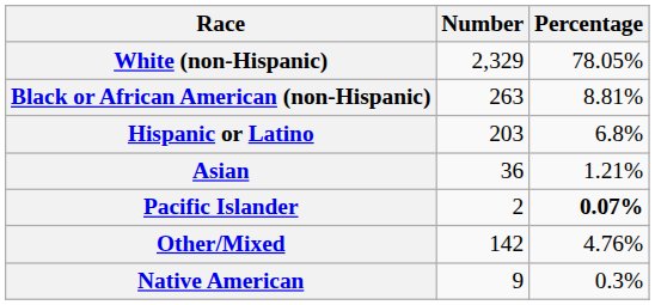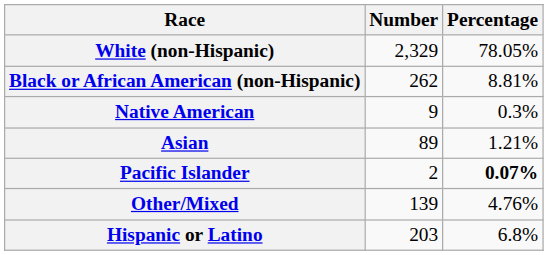 <table class="wikitable" style="text-align:right">
 <tr>
 <th scope="col">Race</th>
 <th scope="col">Number</th>
 <th scope="col">Percentage</th>
 </tr>
 <tr>
 <th scope="row"><a href='#'>White</a> (non-Hispanic)</th>
 <td>2,329</td>
 <td>78.05%</td>
 </tr>
 <tr>
 <th scope="row"><a href='#'>Black or African American</a> (non-Hispanic)</th>
-<td>263</td>
+<td>262</td>
 <td>8.81%</td>
 </tr>
 <tr>
-<th scope="row"><a href='#'>Hispanic</a> or <a href='#'>Latino</a></th>
-<td>203</td>
-<td>6.8%</td>
+<th scope="row"><a href='#'>Native American</a></th>
+<td>9</td>
+<td>0.3%</td>
 </tr>
 <tr>
 <th scope="row"><a href='#'>Asian</a></th>
-<td>36</td>
+<td>89</td>
 <td>1.21%</td>
 </tr>
 <tr>
 <th scope="row"><a href='#'>Pacific Islander</a></th>
 <td>2</td>
 <td><strong>0.07%</strong></td>
 </tr>
 <tr>
 <th scope="row"><a href='#'>Other/Mixed</a></th>
-<td>142</td>
+<td>139</td>
 <td>4.76%</td>
 </tr>
 <tr>
-<th scope="row"><a href='#'>Native American</a></th>
-<td>9</td>
-<td>0.3%</td>
+<th scope="row"><a href='#'>Hispanic</a> or <a href='#'>Latino</a></th>
+<td>203</td>
+<td>6.8%</td>
 </tr>
 </table>
